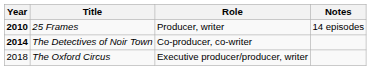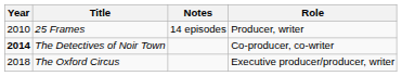 <table class="wikitable">
 <tr>
 <th scope="col">Year</th>
 <th scope="col">Title</th>
+<th scope="col">Notes</th>
 <th scope="col">Role</th>
-<th scope="col">Notes</th>
 </tr>
 <tr>
-<td><strong>2010</strong></td>
+<td>2010</td>
 <td><em>25 Frames</em></td>
+<td>14 episodes</td>
 <td>Producer, writer</td>
-<td>14 episodes</td>
 </tr>
 <tr>
 <td><strong>2014</strong></td>
 <td><em>The Detectives of Noir Town</em></td>
+<td></td>
 <td>Co-producer, co-writer</td>
-<td></td>
 </tr>
 <tr>
 <td>2018</td>
 <td><em>The Oxford Circus</em></td>
+<td></td>
 <td>Executive  producer/producer, writer</td>
-<td></td>
 </tr>
 </table>
